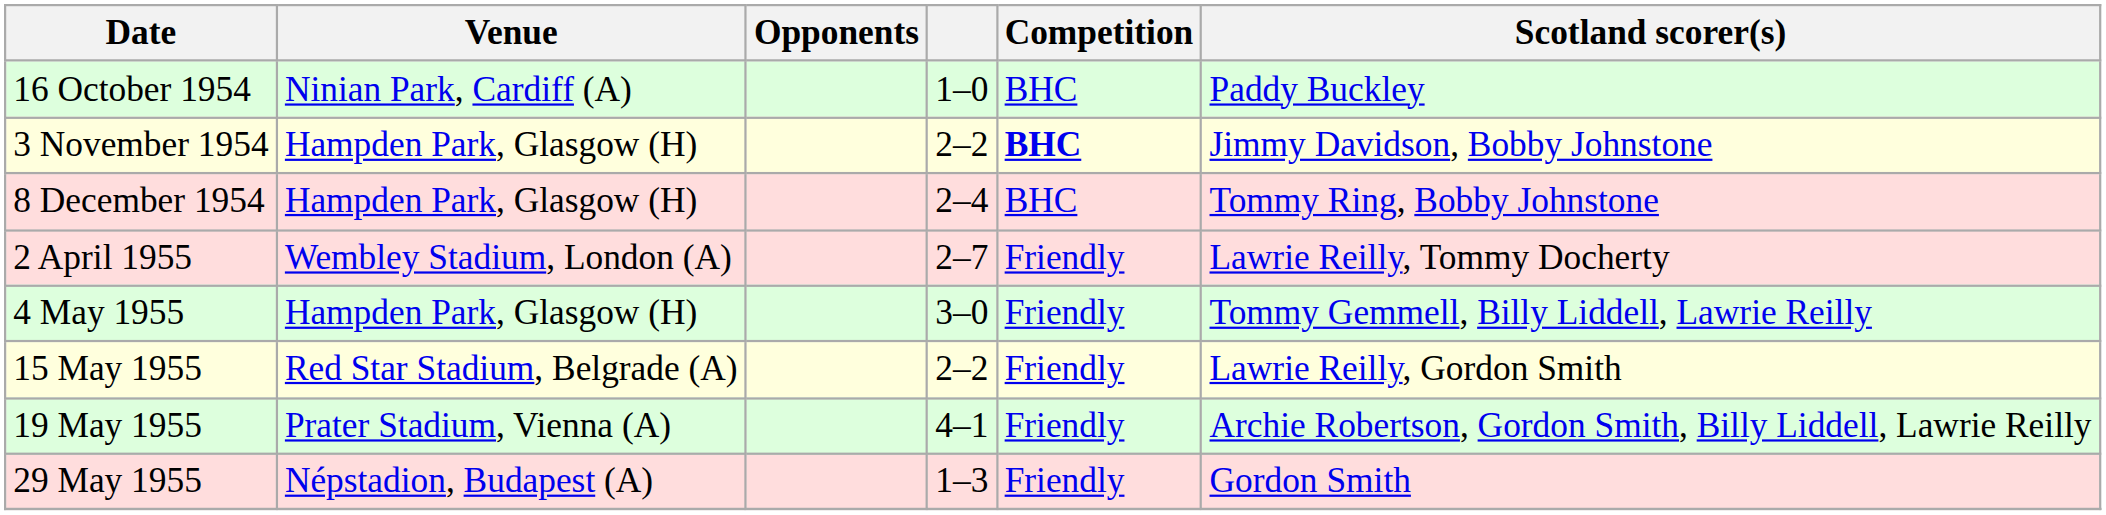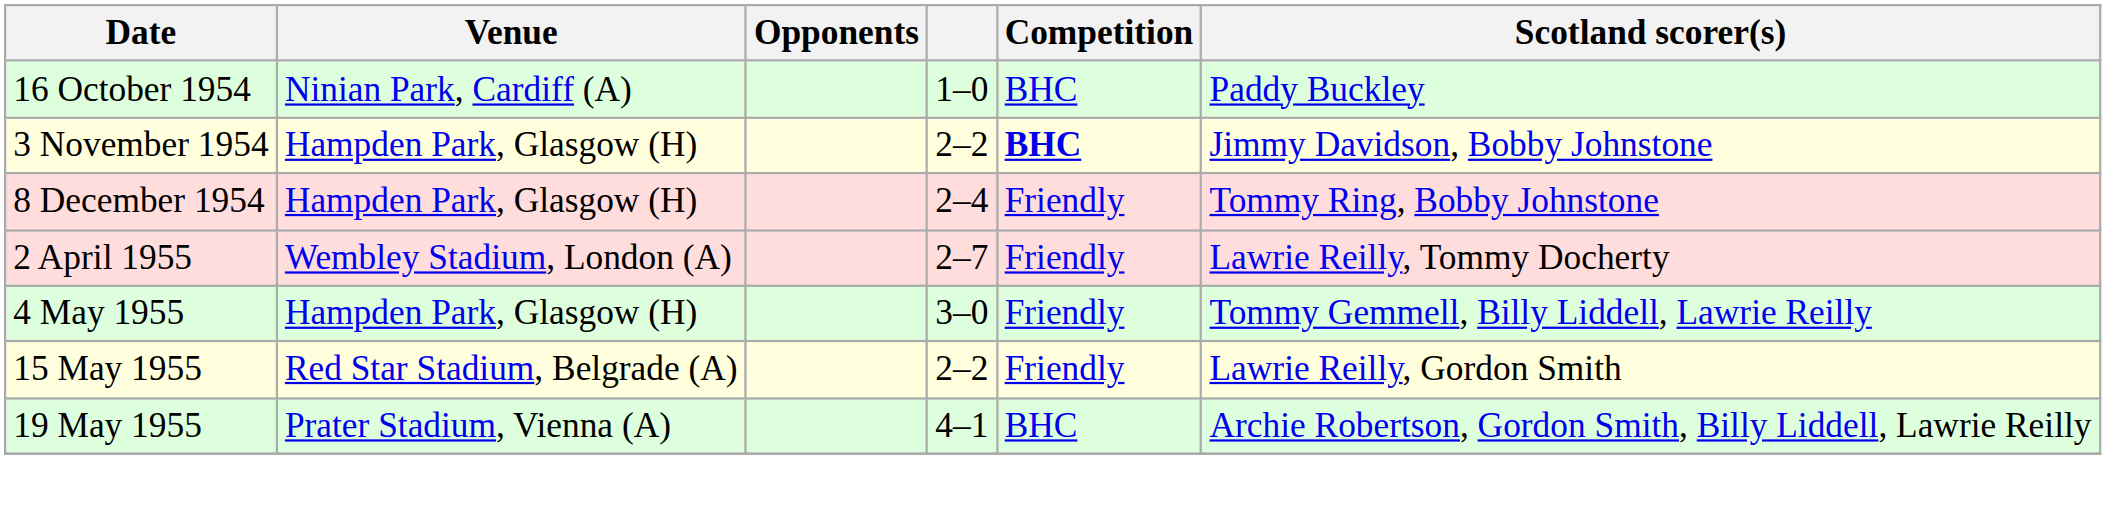 <table class="wikitable">
 <tr>
 <th>Date</th>
 <th>Venue</th>
 <th>Opponents</th>
 <th></th>
 <th>Competition</th>
 <th>Scotland scorer(s)</th>
 </tr>
 <tr bgcolor=#ddffdd>
 <td>16 October 1954</td>
 <td><a href='#'>Ninian Park</a>, <a href='#'>Cardiff</a> (A)</td>
 <td></td>
 <td align=center>1–0</td>
 <td><a href='#'>BHC</a></td>
 <td><a href='#'>Paddy Buckley</a></td>
 </tr>
 <tr bgcolor=#ffffdd>
 <td>3 November 1954</td>
 <td><a href='#'>Hampden Park</a>, Glasgow (H)</td>
 <td></td>
 <td align=center>2–2</td>
 <td><strong><a href='#'>BHC</a></strong></td>
 <td><a href='#'>Jimmy Davidson</a>, <a href='#'>Bobby Johnstone</a></td>
 </tr>
 <tr bgcolor=#ffdddd>
 <td>8 December 1954</td>
 <td><a href='#'>Hampden Park</a>, Glasgow (H)</td>
 <td></td>
 <td align=center>2–4</td>
-<td><a href='#'>BHC</a></td>
+<td><a href='#'>Friendly</a></td>
 <td><a href='#'>Tommy Ring</a>, <a href='#'>Bobby Johnstone</a></td>
 </tr>
 <tr bgcolor=#ffdddd>
 <td>2 April 1955</td>
 <td><a href='#'>Wembley Stadium</a>, London (A)</td>
 <td></td>
 <td align=center>2–7</td>
 <td><a href='#'>Friendly</a></td>
 <td><a href='#'>Lawrie Reilly</a>, Tommy Docherty</td>
 </tr>
 <tr bgcolor=#ddffdd>
 <td>4 May 1955</td>
 <td><a href='#'>Hampden Park</a>, Glasgow (H)</td>
 <td></td>
 <td align=center>3–0</td>
 <td><a href='#'>Friendly</a></td>
 <td><a href='#'>Tommy Gemmell</a>, <a href='#'>Billy Liddell</a>, <a href='#'>Lawrie Reilly</a></td>
 </tr>
 <tr bgcolor=#ffffdd>
 <td>15 May 1955</td>
 <td><a href='#'>Red Star Stadium</a>, Belgrade (A)</td>
 <td></td>
 <td align=center>2–2</td>
 <td><a href='#'>Friendly</a></td>
 <td><a href='#'>Lawrie Reilly</a>, Gordon Smith</td>
 </tr>
 <tr bgcolor=#ddffdd>
 <td>19 May 1955</td>
 <td><a href='#'>Prater Stadium</a>, Vienna (A)</td>
 <td></td>
 <td align=center>4–1</td>
-<td><a href='#'>Friendly</a></td>
+<td><a href='#'>BHC</a></td>
 <td><a href='#'>Archie Robertson</a>, <a href='#'>Gordon Smith</a>, <a href='#'>Billy Liddell</a>, Lawrie Reilly</td>
-</tr>
-<tr bgcolor=#ffdddd>
-<td>29 May 1955</td>
-<td><a href='#'>Népstadion</a>, <a href='#'>Budapest</a> (A)</td>
-<td></td>
-<td align=center>1–3</td>
-<td><a href='#'>Friendly</a></td>
-<td><a href='#'>Gordon Smith</a></td>
 </tr>
 <tr>
 </tr>
 </table>
